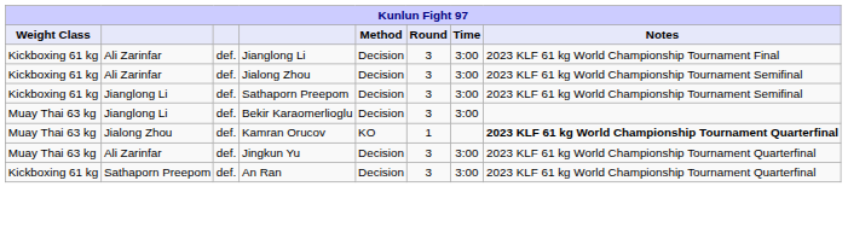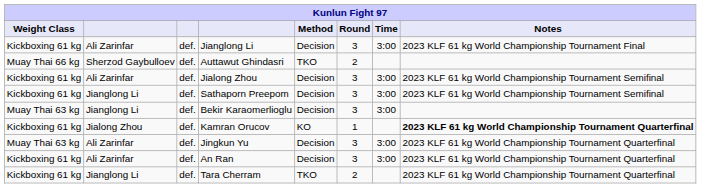 <table class="wikitable" style="font-size: 80%;">
 <tr>
 <th colspan="8" style="background-color: #ccf; color: #000080; text-align: center;"><strong>Kunlun Fight 97</strong></th>
 </tr>
 <tr>
 <th colspan="1" style="background-color: #E6E8FA; color: #000000; text-align: center;">Weight Class</th>
 <th colspan="1" style="background-color: #E6E8FA; color: #000000; text-align: center;"></th>
 <th colspan="1" style="background-color: #E6E8FA; color: #000000; text-align: center;"></th>
 <th colspan="1" style="background-color: #E6E8FA; color: #000000; text-align: center;"></th>
 <th colspan="1" style="background-color: #E6E8FA; color: #000000; text-align: center;">Method</th>
 <th colspan="1" style="background-color: #E6E8FA; color: #000000; text-align: center;">Round</th>
 <th colspan="1" style="background-color: #E6E8FA; color: #000000; text-align: center;">Time</th>
 <th colspan="1" style="background-color: #E6E8FA; color: #000000; text-align: center;">Notes</th>
 </tr>
 <tr>
 <td>Kickboxing 61 kg</td>
 <td> Ali Zarinfar</td>
 <td align=center>def.</td>
 <td> Jianglong Li</td>
 <td>Decision</td>
 <td align=center>3</td>
 <td align=center>3:00</td>
 <td>2023 KLF 61 kg World Championship Tournament Final</td>
+</tr>
+<tr>
+<td>Muay Thai 66 kg</td>
+<td> Sherzod Gaybulloev</td>
+<td align=center>def.</td>
+<td> Auttawut Ghindasri</td>
+<td>TKO</td>
+<td align=center>2</td>
+<td align=center></td>
+<td></td>
 </tr>
 <tr>
 <td>Kickboxing 61 kg</td>
 <td> Ali Zarinfar</td>
 <td align=center>def.</td>
 <td> Jialong Zhou</td>
 <td>Decision</td>
 <td align=center>3</td>
 <td align=center>3:00</td>
 <td>2023 KLF 61 kg World Championship Tournament Semifinal</td>
 </tr>
 <tr>
 <td>Kickboxing 61 kg</td>
 <td> Jianglong Li</td>
 <td align=center>def.</td>
 <td> Sathaporn Preepom</td>
 <td>Decision</td>
 <td align=center>3</td>
 <td align=center>3:00</td>
 <td>2023 KLF 61 kg World Championship Tournament Semifinal</td>
 </tr>
 <tr>
 <td>Muay Thai 63 kg</td>
 <td> Jianglong Li</td>
 <td align=center>def.</td>
 <td> Bekir Karaomerlioglu</td>
 <td>Decision</td>
 <td align=center>3</td>
 <td align=center>3:00</td>
 <td></td>
 </tr>
 <tr>
-<td>Muay Thai 63 kg</td>
+<td>Kickboxing 61 kg</td>
 <td> Jialong Zhou</td>
 <td align=center>def.</td>
 <td> Kamran Orucov</td>
 <td>KO</td>
 <td align=center>1</td>
 <td align=center></td>
 <td><strong>2023 KLF 61 kg World Championship Tournament Quarterfinal</strong></td>
 </tr>
 <tr>
 <td>Muay Thai 63 kg</td>
 <td> Ali Zarinfar</td>
 <td align=center>def.</td>
 <td> Jingkun Yu</td>
 <td>Decision</td>
 <td align=center>3</td>
 <td align=center>3:00</td>
 <td>2023 KLF 61 kg World Championship Tournament Quarterfinal</td>
 </tr>
 <tr>
 <td>Kickboxing 61 kg</td>
-<td> Sathaporn Preepom</td>
+<td> Ali Zarinfar</td>
 <td align=center>def.</td>
 <td> An Ran</td>
 <td>Decision</td>
 <td align=center>3</td>
 <td align=center>3:00</td>
 <td>2023 KLF 61 kg World Championship Tournament Quarterfinal</td>
 </tr>
+<tr>
+<td>Kickboxing 61 kg</td>
+<td> Jianglong Li</td>
+<td align=center>def.</td>
+<td> Tara Cherram</td>
+<td>TKO</td>
+<td align=center>2</td>
+<td align=center></td>
+<td>2023 KLF 61 kg World Championship Tournament Quarterfinal</td>
+</tr>
 </table>
